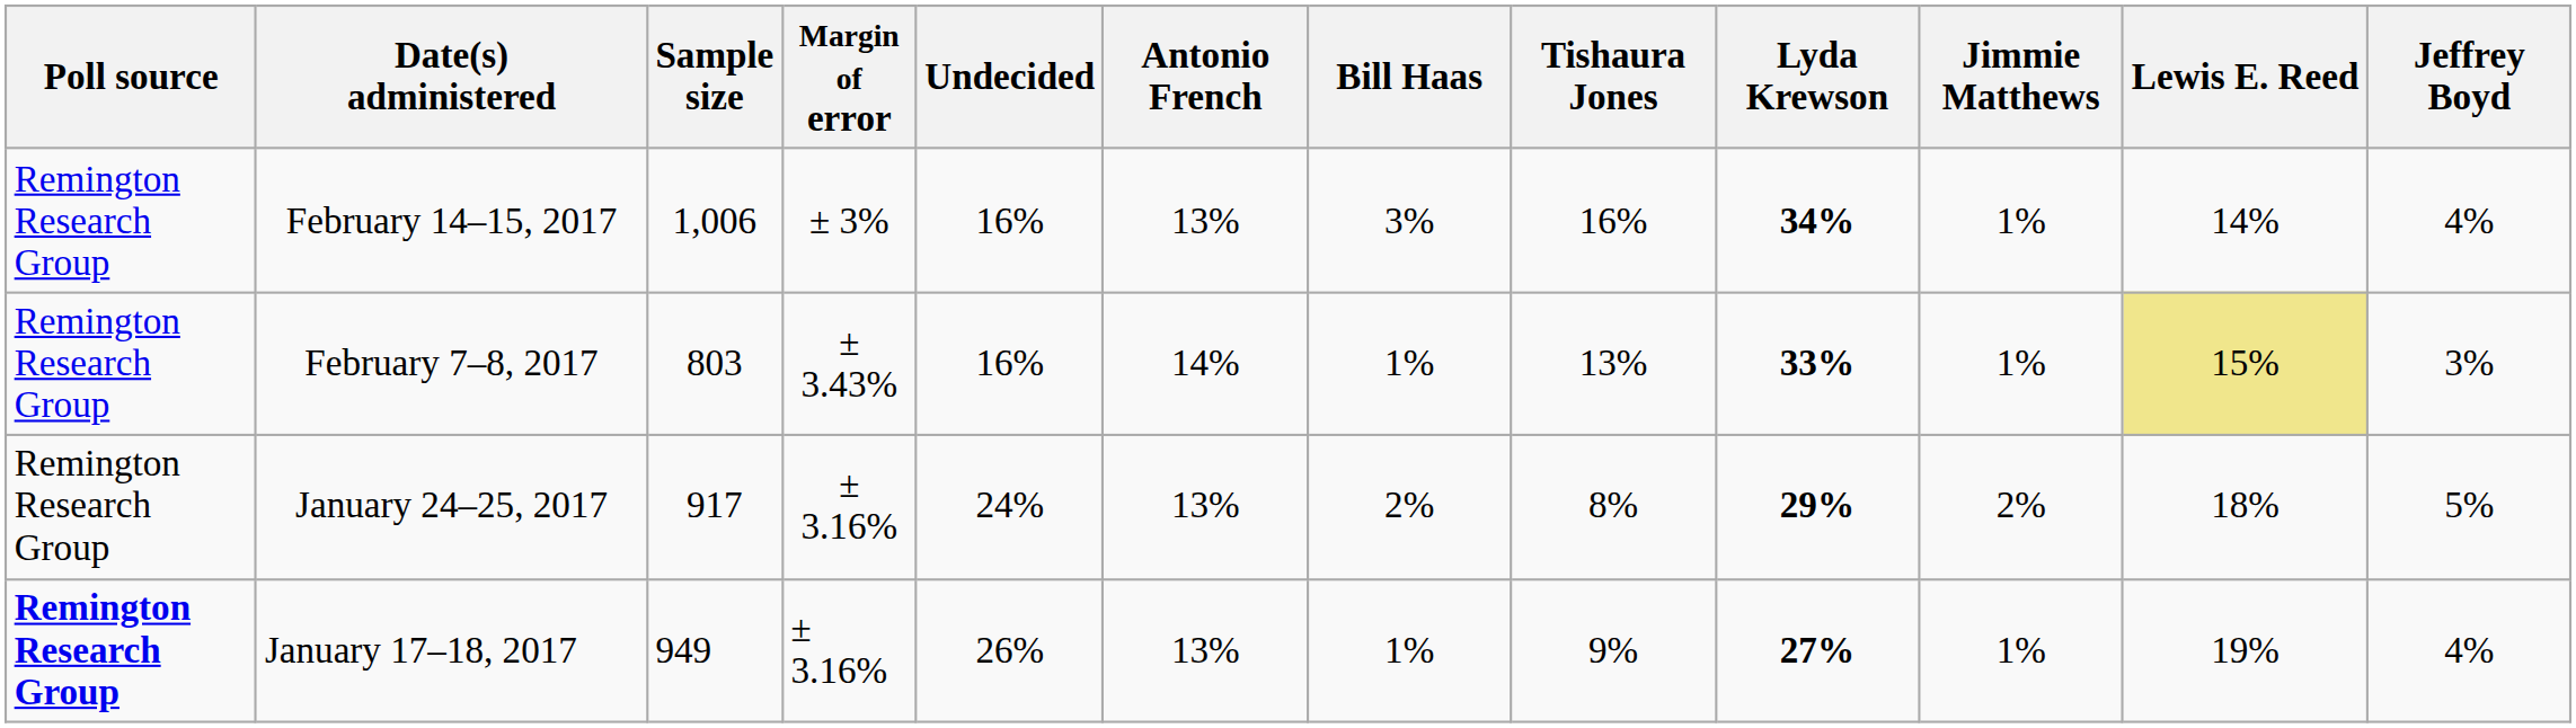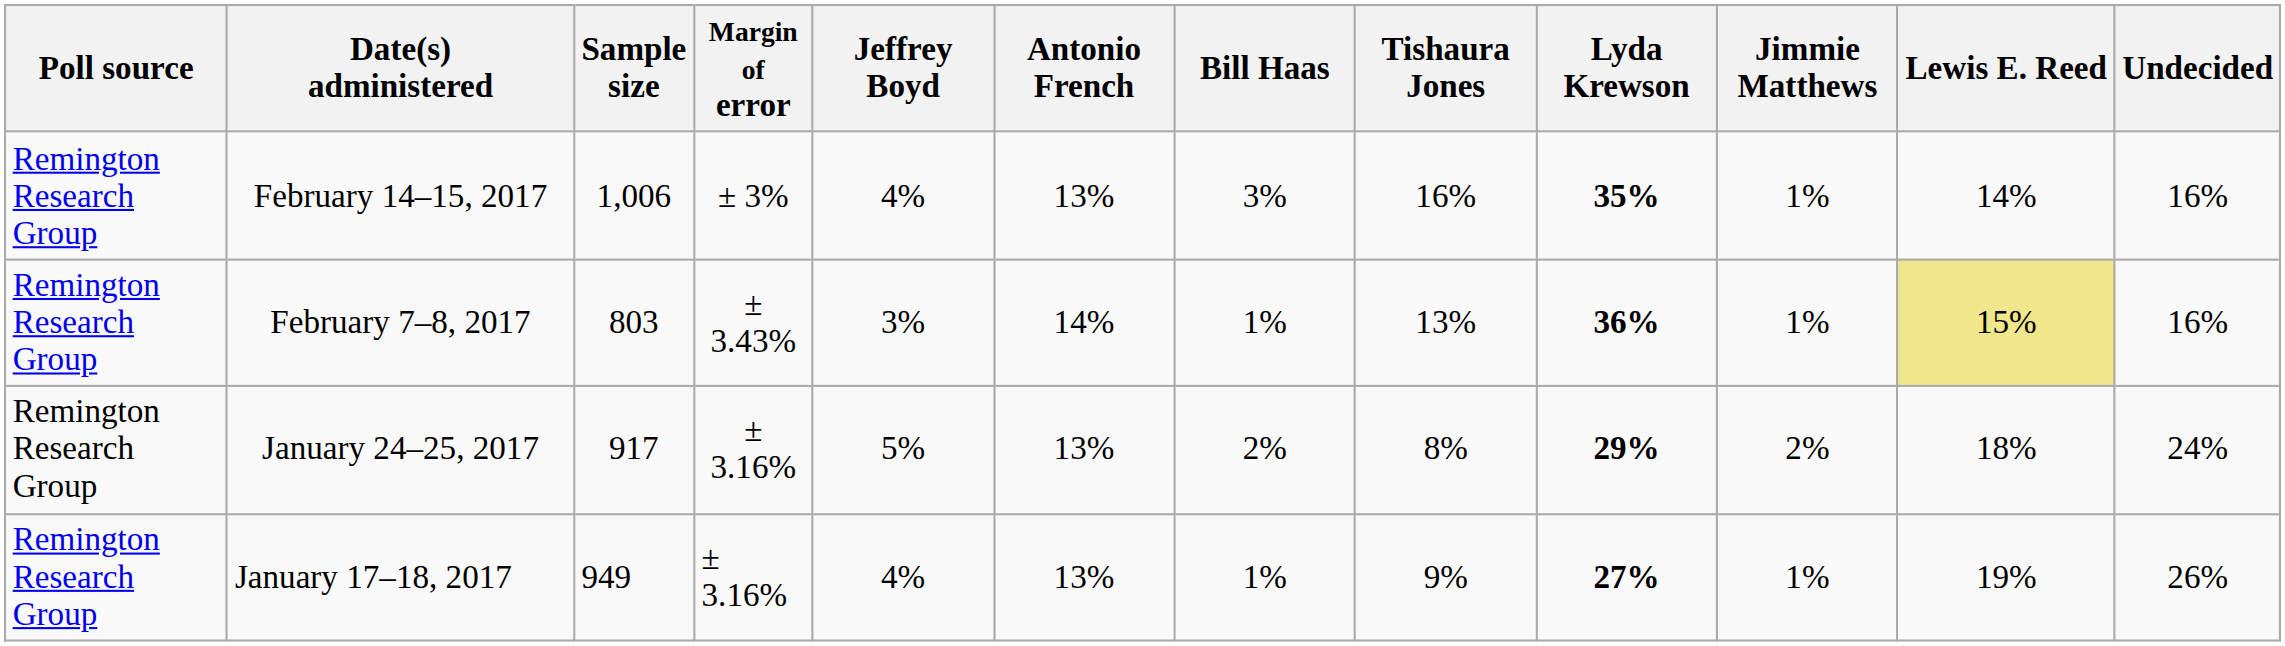 <table class="wikitable">
 <tr>
 <th style="width:100px;">Poll source</th>
 <th style="width:160px;">Date(s)<br>administered</th>
 <th class="small" style="width:40px;">Sample<br>size</th>
 <th style="width:50px;"><small>Margin of</small> error</th>
-<th>Undecided</th>
+<th style="width:80px;">Jeffrey Boyd</th>
 <th style="width:80px;">Antonio French</th>
 <th style="width:80px;">Bill Haas</th>
 <th style="width:80px;">Tishaura Jones</th>
 <th style="width:80px;">Lyda Krewson</th>
 <th style="width:80px;">Jimmie Matthews</th>
 <th>Lewis E. Reed</th>
-<th style="width:80px;">Jeffrey Boyd</th>
+<th>Undecided</th>
 </tr>
 <tr>
 <td><a href='#'>Remington Research Group</a></td>
 <td align="center">February 14–15, 2017</td>
 <td align="center">1,006</td>
 <td align="center">± 3%</td>
-<td align="center" >16%</td>
+<td align="center">4%</td>
 <td align="center">13%</td>
 <td align="center">3%</td>
 <td align="center">16%</td>
-<td align="center" ><strong>34%</strong></td>
+<td align="center" ><strong>35%</strong></td>
 <td align="center">1%</td>
 <td align="center">14%</td>
-<td align="center">4%</td>
+<td align="center" >16%</td>
 </tr>
 <tr>
 <td><a href='#'>Remington Research Group</a></td>
 <td align="center">February 7–8, 2017</td>
 <td align="center">803</td>
 <td align="center">± 3.43%</td>
-<td align="center" >16%</td>
+<td align="center">3%</td>
 <td align="center">14%</td>
 <td align="center">1%</td>
 <td align="center">13%</td>
-<td align="center" ><strong>33%</strong></td>
+<td align="center" ><strong>36%</strong></td>
 <td align="center">1%</td>
 <td align="center" style="background: khaki;">15%</td>
-<td align="center">3%</td>
+<td align="center" >16%</td>
 </tr>
 <tr>
 <td>Remington Research Group</td>
 <td align="center">January 24–25, 2017</td>
 <td align="center">917</td>
 <td align="center">± 3.16%</td>
-<td align="center" >24%</td>
+<td align="center">5%</td>
 <td align="center">13%</td>
 <td align="center">2%</td>
 <td align="center">8%</td>
 <td align="center" ><strong>29%</strong></td>
 <td align="center">2%</td>
 <td align="center">18%</td>
-<td align="center">5%</td>
+<td align="center" >24%</td>
 </tr>
 <tr>
-<td><strong><a href='#'>Remington Research Group</a></strong></td>
+<td><a href='#'>Remington Research Group</a></td>
 <td>January 17–18, 2017</td>
 <td>949</td>
 <td>± 3.16%</td>
-<td align="center" >26%</td>
+<td align="center">4%</td>
 <td align="center">13%</td>
 <td align="center">1%</td>
 <td align="center">9%</td>
 <td align="center" ><strong>27%</strong></td>
 <td align="center">1%</td>
 <td align="center">19%</td>
-<td align="center">4%</td>
+<td align="center" >26%</td>
 </tr>
 </table>
